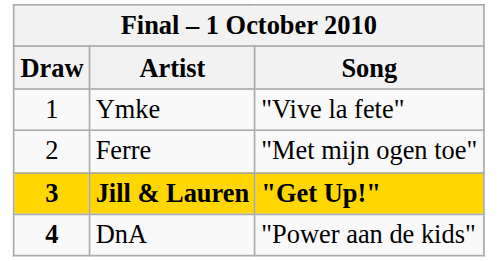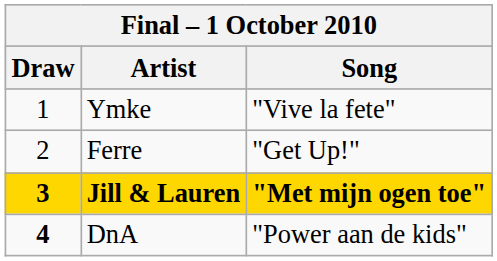 <table class="sortable wikitable" style="margin: 1em auto 1em auto; text-align:center">
 <tr>
 <th colspan="3">Final – 1 October 2010</th>
 </tr>
 <tr bgcolor="#CCCCCC">
 <th>Draw</th>
 <th>Artist</th>
 <th>Song</th>
 </tr>
 <tr>
 <td>1</td>
 <td align="left">Ymke</td>
 <td align="left">"Vive la fete"</td>
 </tr>
 <tr>
 <td>2</td>
 <td align="left">Ferre</td>
-<td align="left">"Met mijn ogen toe"</td>
+<td align="left">"Get Up!"</td>
 </tr>
 <tr style="font-weight:bold;background:gold;">
 <td>3</td>
 <td align="left">Jill & Lauren</td>
-<td align="left">"Get Up!"</td>
+<td align="left">"Met mijn ogen toe"</td>
 </tr>
 <tr>
 <td><strong>4</strong></td>
 <td align="left">DnA</td>
 <td align="left">"Power aan de kids"</td>
 </tr>
 </table>
